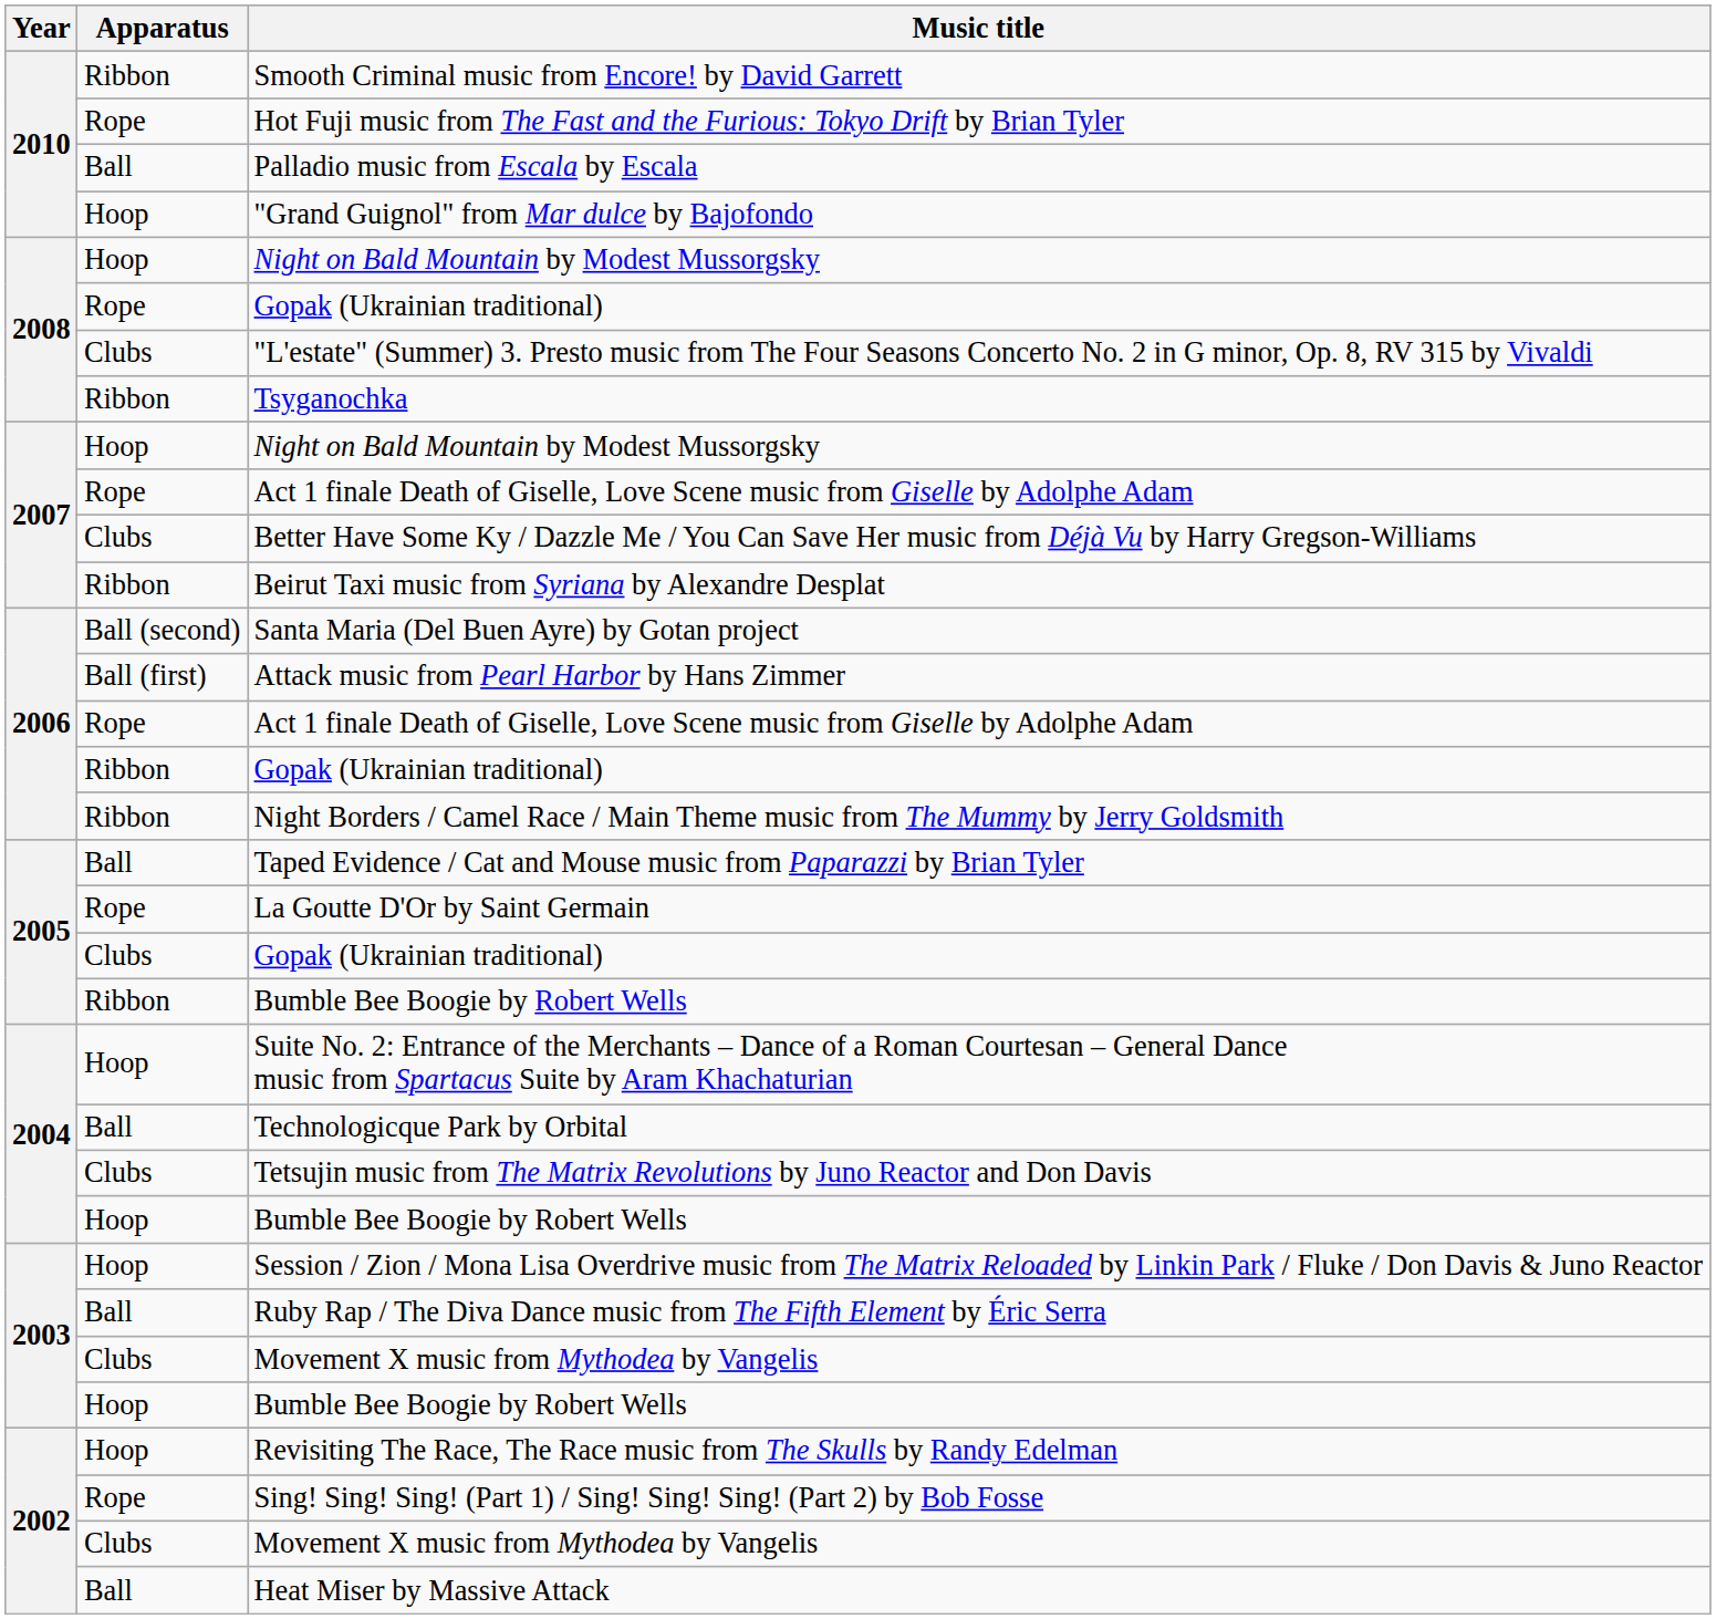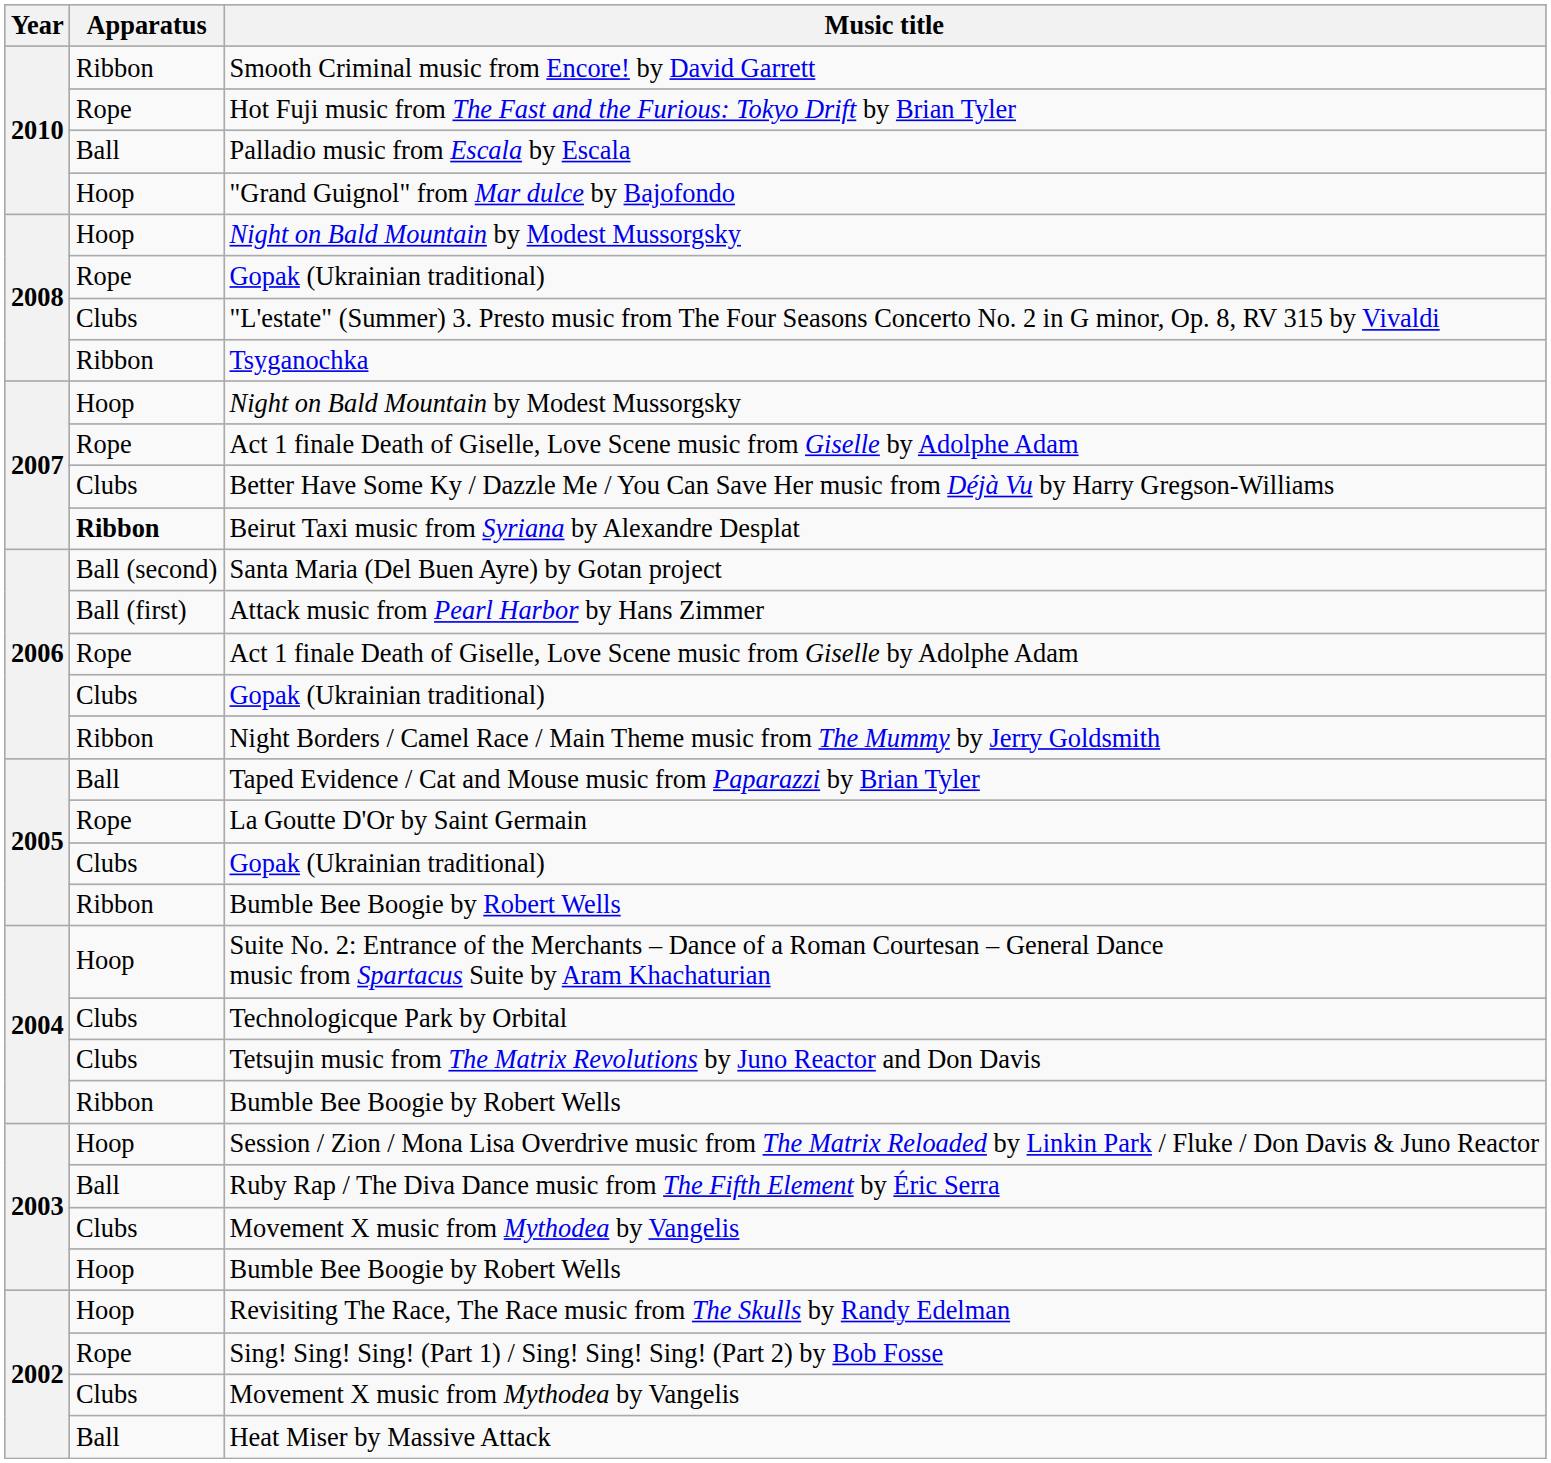 <table class="wikitable plainrowheaders">
 <tr>
 <th scope=col>Year</th>
 <th scope=col>Apparatus</th>
 <th scope=col>Music title </th>
 </tr>
 <tr>
 <th scope=row rowspan=4>2010</th>
 <td>Ribbon</td>
 <td>Smooth Criminal music from <a href='#'>Encore!</a> by <a href='#'>David Garrett</a></td>
 </tr>
 <tr>
 <td>Rope</td>
 <td>Hot Fuji music from <em><a href='#'>The Fast and the Furious: Tokyo Drift</a></em> by <a href='#'>Brian Tyler</a></td>
 </tr>
 <tr>
 <td>Ball</td>
 <td>Palladio music from <em><a href='#'>Escala</a></em> by <a href='#'>Escala</a></td>
 </tr>
 <tr>
 <td>Hoop</td>
 <td>"Grand Guignol" from <em><a href='#'>Mar dulce</a></em> by <a href='#'>Bajofondo</a></td>
 </tr>
 <tr>
 <th scope=row rowspan=4>2008</th>
 <td>Hoop</td>
 <td><em><a href='#'>Night on Bald Mountain</a></em> by <a href='#'>Modest Mussorgsky</a></td>
 </tr>
 <tr>
 <td>Rope</td>
 <td><a href='#'>Gopak</a> (Ukrainian traditional)</td>
 </tr>
 <tr>
 <td>Clubs</td>
 <td>"L'estate" (Summer) 3. Presto music from The Four Seasons Concerto No. 2 in G minor, Op. 8, RV 315 by <a href='#'>Vivaldi</a></td>
 </tr>
 <tr>
 <td>Ribbon</td>
 <td><a href='#'>Tsyganochka</a></td>
 </tr>
 <tr>
 <th scope=row rowspan=4>2007</th>
 <td>Hoop</td>
 <td><em>Night on Bald Mountain</em> by Modest Mussorgsky</td>
 </tr>
 <tr>
 <td>Rope</td>
 <td>Act 1 finale Death of Giselle, Love Scene music from <em><a href='#'>Giselle</a></em> by <a href='#'>Adolphe Adam</a></td>
 </tr>
 <tr>
 <td>Clubs</td>
 <td>Better Have Some Ky / Dazzle Me / You Can Save Her music from <em><a href='#'>Déjà Vu</a></em> by Harry Gregson-Williams</td>
 </tr>
 <tr>
-<td>Ribbon</td>
+<td><strong>Ribbon</strong></td>
 <td>Beirut Taxi music from <em><a href='#'>Syriana</a></em> by Alexandre Desplat</td>
 </tr>
 <tr>
 <th scope=row rowspan=5>2006</th>
 <td>Ball (second)</td>
 <td>Santa Maria (Del Buen Ayre) by Gotan project</td>
 </tr>
 <tr>
 <td>Ball (first)</td>
 <td>Attack music from <em><a href='#'>Pearl Harbor</a></em> by Hans Zimmer</td>
 </tr>
 <tr>
 <td>Rope</td>
 <td>Act 1 finale Death of Giselle, Love Scene music from <em>Giselle</em> by Adolphe Adam</td>
 </tr>
 <tr>
-<td>Ribbon</td>
+<td>Clubs</td>
 <td><a href='#'>Gopak</a> (Ukrainian traditional)</td>
 </tr>
 <tr>
 <td>Ribbon</td>
 <td>Night Borders / Camel Race / Main Theme music from <em><a href='#'>The Mummy</a></em> by <a href='#'>Jerry Goldsmith</a></td>
 </tr>
 <tr>
 <th scope=row rowspan=4>2005</th>
 <td>Ball</td>
 <td>Taped Evidence / Cat and Mouse music from <em><a href='#'>Paparazzi</a></em> by <a href='#'>Brian Tyler</a></td>
 </tr>
 <tr>
 <td>Rope</td>
 <td>La Goutte D'Or by Saint Germain</td>
 </tr>
 <tr>
 <td>Clubs</td>
 <td><a href='#'>Gopak</a> (Ukrainian traditional)</td>
 </tr>
 <tr>
 <td>Ribbon</td>
 <td>Bumble Bee Boogie by <a href='#'>Robert Wells</a></td>
 </tr>
 <tr>
 <th scope=row rowspan=4>2004</th>
 <td>Hoop</td>
 <td>Suite No. 2: Entrance of the Merchants – Dance of a Roman Courtesan – General Dance  <br>music from <em><a href='#'>Spartacus</a></em> Suite by <a href='#'>Aram Khachaturian</a></td>
 </tr>
 <tr>
-<td>Ball</td>
+<td>Clubs</td>
 <td>Technologicque Park by Orbital</td>
 </tr>
 <tr>
 <td>Clubs</td>
 <td>Tetsujin music from <em><a href='#'>The Matrix Revolutions</a></em> by <a href='#'>Juno Reactor</a> and Don Davis</td>
 </tr>
 <tr>
-<td>Hoop</td>
+<td>Ribbon</td>
 <td>Bumble Bee Boogie by Robert Wells</td>
 </tr>
 <tr>
 <th scope=row rowspan=4>2003</th>
 <td>Hoop</td>
 <td>Session / Zion / Mona Lisa Overdrive music from <em><a href='#'>The Matrix Reloaded</a></em> by <a href='#'>Linkin Park</a> / Fluke / Don Davis & Juno Reactor</td>
 </tr>
 <tr>
 <td>Ball</td>
 <td>Ruby Rap / The Diva Dance music from <em><a href='#'>The Fifth Element</a></em> by <a href='#'>Éric Serra</a></td>
 </tr>
 <tr>
 <td>Clubs</td>
 <td>Movement X music from <em><a href='#'>Mythodea</a></em> by <a href='#'>Vangelis</a></td>
 </tr>
 <tr>
 <td>Hoop</td>
 <td>Bumble Bee Boogie by Robert Wells</td>
 </tr>
 <tr>
 <th scope=row rowspan=4>2002</th>
 <td>Hoop</td>
 <td>Revisiting The Race, The Race music from <em><a href='#'>The Skulls</a></em> by <a href='#'>Randy Edelman</a></td>
 </tr>
 <tr>
 <td>Rope</td>
 <td>Sing! Sing! Sing! (Part 1) / Sing! Sing! Sing! (Part 2) by <a href='#'>Bob Fosse</a></td>
 </tr>
 <tr>
 <td>Clubs</td>
 <td>Movement X music from <em>Mythodea</em> by Vangelis</td>
 </tr>
 <tr>
 <td>Ball</td>
 <td>Heat Miser by Massive Attack</td>
 </tr>
 </table>
